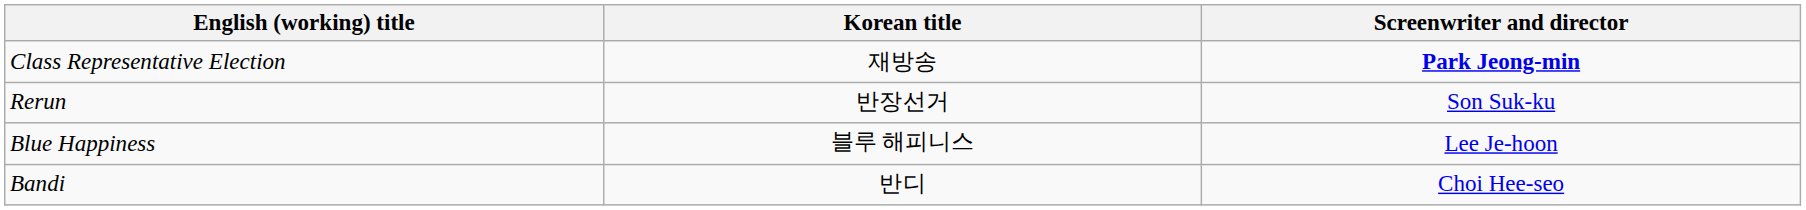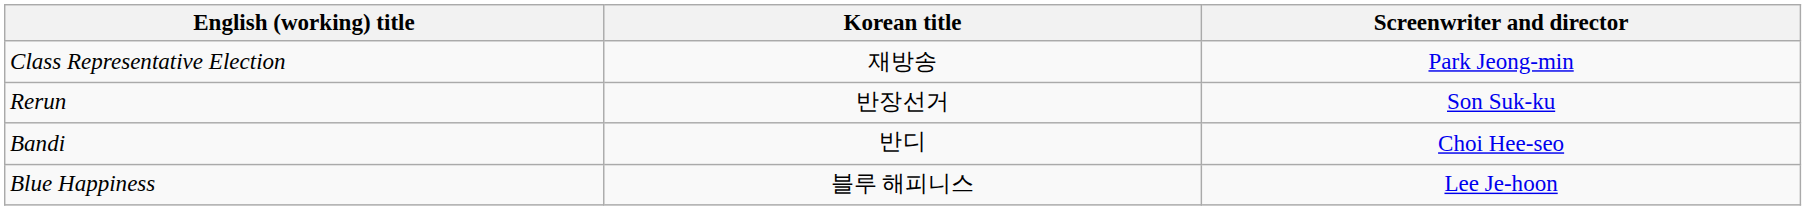 <table class="wikitable" "width=20%" style="text-align: center;">
 <tr>
 <th width="10%">English (working) title</th>
 <th width="10%">Korean title</th>
 <th width="10%">Screenwriter and director</th>
 </tr>
 <tr>
 <td style="text-align: left;"><em>Class Representative Election</em></td>
 <td>재방송</td>
-<td><strong><a href='#'>Park Jeong-min</a></strong></td>
+<td><a href='#'>Park Jeong-min</a></td>
 </tr>
 <tr>
 <td style="text-align: left;"><em>Rerun</em></td>
 <td>반장선거</td>
 <td><a href='#'>Son Suk-ku</a></td>
 </tr>
 <tr>
+<td style="text-align: left;"><em>Bandi</em></td>
+<td>반디</td>
+<td><a href='#'>Choi Hee-seo</a></td>
+</tr>
+<tr>
 <td style="text-align: left;"><em>Blue Happiness</em></td>
 <td>블루 해피니스</td>
 <td><a href='#'>Lee Je-hoon</a></td>
 </tr>
-<tr>
-<td style="text-align: left;"><em>Bandi</em></td>
-<td>반디</td>
-<td><a href='#'>Choi Hee-seo</a></td>
-</tr>
 </table>
